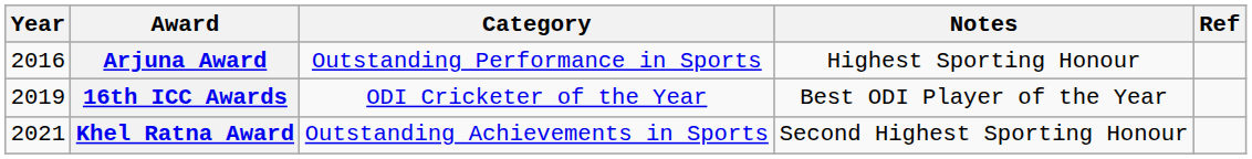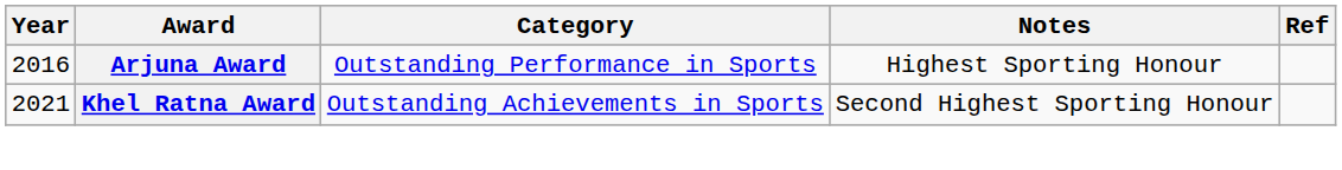 <table class="wikitable" style="text-align:center;">
 <tr>
 <th>Year</th>
 <th>Award</th>
 <th>Category</th>
 <th>Notes</th>
 <th>Ref</th>
 </tr>
 <tr>
 <td>2016</td>
 <th><a href='#'>Arjuna Award</a></th>
 <td><a href='#'>Outstanding Performance in Sports</a></td>
 <td>Highest Sporting Honour</td>
 <td></td>
 </tr>
 <tr>
-<td>2019</td>
-<th><a href='#'>16th ICC Awards</a></th>
-<td><a href='#'>ODI Cricketer of the Year</a></td>
-<td>Best ODI Player of the Year</td>
-<td></td>
-</tr>
-<tr>
 <td>2021</td>
 <th><a href='#'>Khel Ratna Award</a></th>
 <td><a href='#'>Outstanding Achievements in Sports</a></td>
 <td>Second Highest Sporting Honour</td>
 <td></td>
 </tr>
 </table>
